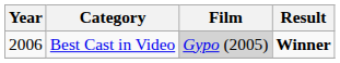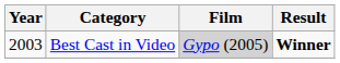 <table class="wikitable">
 <tr>
 <th>Year</th>
 <th>Category</th>
 <th>Film</th>
 <th>Result</th>
 </tr>
 <tr>
-<td>2006</td>
+<td>2003</td>
 <td><a href='#'>Best Cast in Video</a></td>
 <td style="background: lightgrey;"><em><a href='#'>Gypo</a></em> (2005)</td>
 <td><strong>Winner</strong></td>
 </tr>
 <tr>
 </tr>
 </table>
